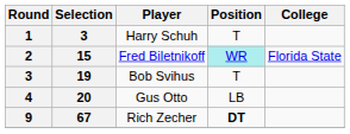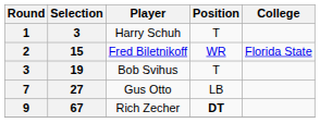 <table class="wikitable" style="text-align:center">
 <tr>
 <th>Round</th>
 <th>Selection</th>
 <th>Player</th>
 <th>Position</th>
 <th>College</th>
 </tr>
 <tr>
 <th>1</th>
 <th>3</th>
 <td>Harry Schuh</td>
 <td>T</td>
 <td></td>
 </tr>
 <tr>
 <th>2</th>
 <th>15</th>
 <td><a href='#'>Fred Biletnikoff</a></td>
-<td style="background: paleturquoise;"><a href='#'>WR</a></td>
+<td><a href='#'>WR</a></td>
 <td><a href='#'>Florida State</a></td>
 </tr>
 <tr>
 <th>3</th>
 <th>19</th>
 <td>Bob Svihus</td>
 <td>T</td>
 <td></td>
 </tr>
 <tr>
-<th>4</th>
-<th>20</th>
+<th>7</th>
+<th>27</th>
 <td>Gus Otto</td>
 <td>LB</td>
 <td></td>
 </tr>
 <tr>
 <th>9</th>
 <th>67</th>
 <td>Rich Zecher</td>
 <td><strong>DT</strong></td>
 <td></td>
 </tr>
 <tr>
 </tr>
 </table>
